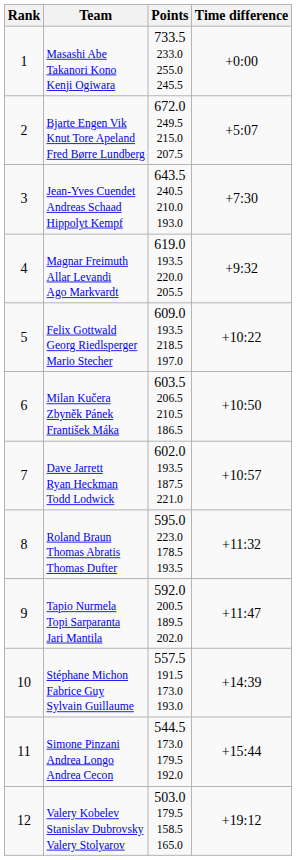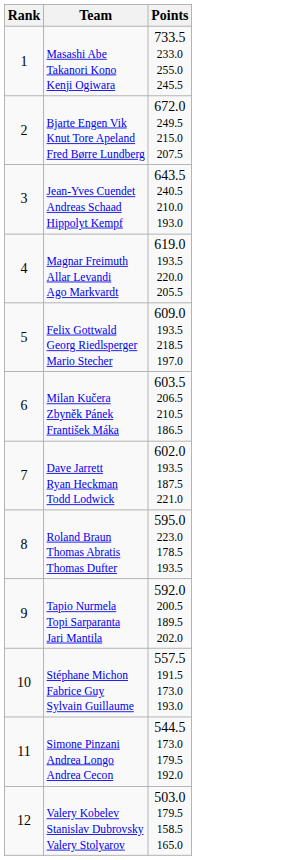 <table class="wikitable sortable" style="text-align:center">
 <tr>
 <th>Rank</th>
 <th>Team</th>
 <th>Points</th>
-<th>Time difference</th>
 </tr>
 <tr>
 <td>1</td>
 <td align=left> <br> <small> <a href='#'>Masashi Abe</a> <br> <a href='#'>Takanori Kono</a> <br> <a href='#'>Kenji Ogiwara</a></small></td>
 <td>733.5 <br> <small> 233.0 <br> 255.0 <br> 245.5</small></td>
-<td>+0:00</td>
 </tr>
 <tr>
 <td>2</td>
 <td align=left> <br> <small> <a href='#'>Bjarte Engen Vik</a> <br> <a href='#'>Knut Tore Apeland</a> <br> <a href='#'>Fred Børre Lundberg</a></small></td>
 <td>672.0 <br> <small> 249.5 <br> 215.0 <br> 207.5</small></td>
-<td>+5:07</td>
 </tr>
 <tr>
 <td>3</td>
 <td align=left> <br> <small> <a href='#'>Jean-Yves Cuendet</a> <br> <a href='#'>Andreas Schaad</a> <br> <a href='#'>Hippolyt Kempf</a></small></td>
 <td>643.5 <br> <small> 240.5 <br> 210.0 <br> 193.0</small></td>
-<td>+7:30</td>
 </tr>
 <tr>
 <td>4</td>
 <td align=left> <br> <small> <a href='#'>Magnar Freimuth</a> <br> <a href='#'>Allar Levandi</a> <br> <a href='#'>Ago Markvardt</a></small></td>
 <td>619.0 <br> <small> 193.5 <br> 220.0 <br> 205.5</small></td>
-<td>+9:32</td>
 </tr>
 <tr>
 <td>5</td>
 <td align=left> <br> <small> <a href='#'>Felix Gottwald</a> <br> <a href='#'>Georg Riedlsperger</a> <br> <a href='#'>Mario Stecher</a></small></td>
 <td>609.0 <br> <small> 193.5 <br> 218.5 <br> 197.0</small></td>
-<td>+10:22</td>
 </tr>
 <tr>
 <td>6</td>
 <td align=left> <br> <small> <a href='#'>Milan Kučera</a> <br> <a href='#'>Zbyněk Pánek</a> <br> <a href='#'>František Máka</a></small></td>
 <td>603.5 <br> <small> 206.5 <br> 210.5 <br> 186.5</small></td>
-<td>+10:50</td>
 </tr>
 <tr>
 <td>7</td>
 <td align=left> <br> <small> <a href='#'>Dave Jarrett</a> <br> <a href='#'>Ryan Heckman</a> <br> <a href='#'>Todd Lodwick</a></small></td>
 <td>602.0 <br> <small> 193.5 <br> 187.5 <br> 221.0</small></td>
-<td>+10:57</td>
 </tr>
 <tr>
 <td>8</td>
 <td align=left> <br> <small> <a href='#'>Roland Braun</a> <br> <a href='#'>Thomas Abratis</a> <br> <a href='#'>Thomas Dufter</a></small></td>
 <td>595.0 <br> <small> 223.0 <br> 178.5 <br> 193.5</small></td>
-<td>+11:32</td>
 </tr>
 <tr>
 <td>9</td>
 <td align=left> <br> <small> <a href='#'>Tapio Nurmela</a> <br> <a href='#'>Topi Sarparanta</a> <br> <a href='#'>Jari Mantila</a></small></td>
 <td>592.0 <br> <small> 200.5 <br> 189.5 <br> 202.0</small></td>
-<td>+11:47</td>
 </tr>
 <tr>
 <td>10</td>
 <td align=left> <br> <small> <a href='#'>Stéphane Michon</a> <br> <a href='#'>Fabrice Guy</a> <br> <a href='#'>Sylvain Guillaume</a></small></td>
 <td>557.5 <br> <small> 191.5 <br> 173.0 <br> 193.0</small></td>
-<td>+14:39</td>
 </tr>
 <tr>
 <td>11</td>
 <td align=left> <br> <small> <a href='#'>Simone Pinzani</a> <br> <a href='#'>Andrea Longo</a> <br> <a href='#'>Andrea Cecon</a></small></td>
 <td>544.5 <br> <small> 173.0 <br> 179.5 <br> 192.0</small></td>
-<td>+15:44</td>
 </tr>
 <tr>
 <td>12</td>
 <td align=left> <br> <small> <a href='#'>Valery Kobelev</a> <br> <a href='#'>Stanislav Dubrovsky</a> <br> <a href='#'>Valery Stolyarov</a></small></td>
 <td>503.0 <br> <small> 179.5 <br> 158.5 <br> 165.0</small></td>
-<td>+19:12</td>
 </tr>
 </table>
